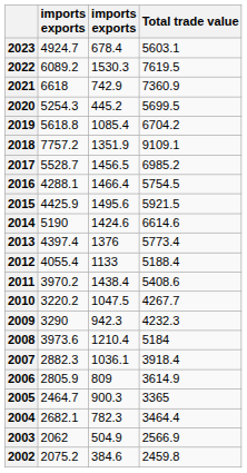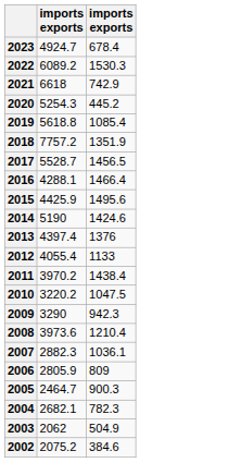 <table class="wikitable">
 <tr>
 <th></th>
 <th> imports<br> exports</th>
 <th> imports<br> exports</th>
-<th>Total trade value</th>
 </tr>
 <tr>
 <th>2023</th>
 <td>4924.7</td>
 <td>678.4</td>
-<td>5603.1</td>
 </tr>
 <tr>
 <th>2022</th>
 <td>6089.2</td>
 <td>1530.3</td>
-<td>7619.5</td>
 </tr>
 <tr>
 <th>2021</th>
 <td>6618</td>
 <td>742.9</td>
-<td>7360.9</td>
 </tr>
 <tr>
 <th>2020</th>
 <td>5254.3</td>
 <td>445.2</td>
-<td>5699.5</td>
 </tr>
 <tr>
 <th>2019</th>
 <td>5618.8</td>
 <td>1085.4</td>
-<td>6704.2</td>
 </tr>
 <tr>
 <th>2018</th>
 <td>7757.2</td>
 <td>1351.9</td>
-<td>9109.1</td>
 </tr>
 <tr>
 <th>2017</th>
 <td>5528.7</td>
 <td>1456.5</td>
-<td>6985.2</td>
 </tr>
 <tr>
 <th>2016</th>
 <td>4288.1</td>
 <td>1466.4</td>
-<td>5754.5</td>
 </tr>
 <tr>
 <th>2015</th>
 <td>4425.9</td>
 <td>1495.6</td>
-<td>5921.5</td>
 </tr>
 <tr>
 <th>2014</th>
 <td>5190</td>
 <td>1424.6</td>
-<td>6614.6</td>
 </tr>
 <tr>
 <th>2013</th>
 <td>4397.4</td>
 <td>1376</td>
-<td>5773.4</td>
 </tr>
 <tr>
 <th>2012</th>
 <td>4055.4</td>
 <td>1133</td>
-<td>5188.4</td>
 </tr>
 <tr>
 <th>2011</th>
 <td>3970.2</td>
 <td>1438.4</td>
-<td>5408.6</td>
 </tr>
 <tr>
 <th>2010</th>
 <td>3220.2</td>
 <td>1047.5</td>
-<td>4267.7</td>
 </tr>
 <tr>
 <th>2009</th>
 <td>3290</td>
 <td>942.3</td>
-<td>4232.3</td>
 </tr>
 <tr>
 <th>2008</th>
 <td>3973.6</td>
 <td>1210.4</td>
-<td>5184</td>
 </tr>
 <tr>
 <th>2007</th>
 <td>2882.3</td>
 <td>1036.1</td>
-<td>3918.4</td>
 </tr>
 <tr>
 <th>2006</th>
 <td>2805.9</td>
 <td>809</td>
-<td>3614.9</td>
 </tr>
 <tr>
 <th>2005</th>
 <td>2464.7</td>
 <td>900.3</td>
-<td>3365</td>
 </tr>
 <tr>
 <th>2004</th>
 <td>2682.1</td>
 <td>782.3</td>
-<td>3464.4</td>
 </tr>
 <tr>
 <th>2003</th>
 <td>2062</td>
 <td>504.9</td>
-<td>2566.9</td>
 </tr>
 <tr>
 <th>2002</th>
 <td>2075.2</td>
 <td>384.6</td>
-<td>2459.8</td>
 </tr>
 </table>
